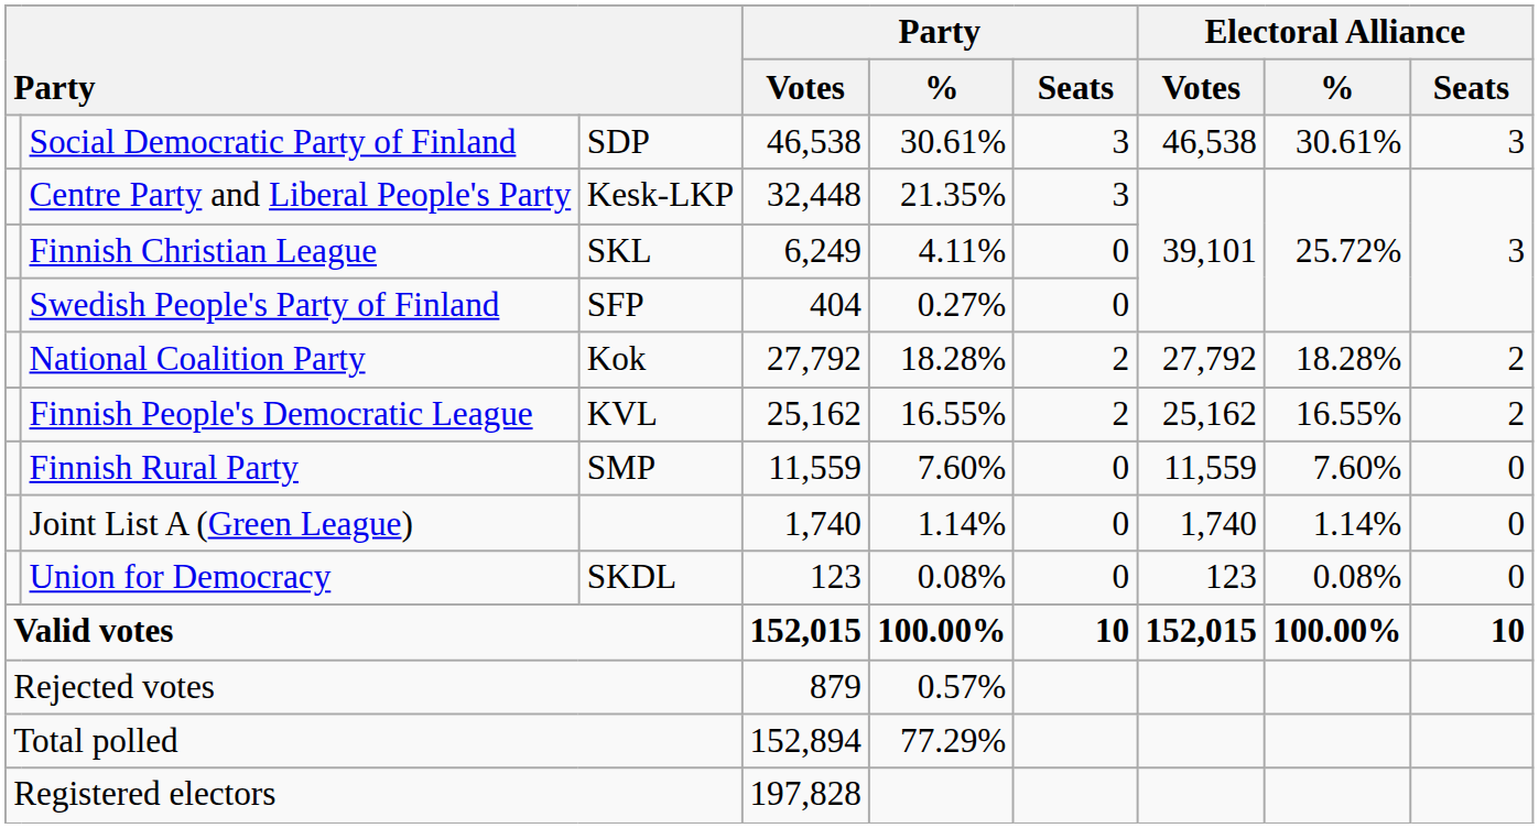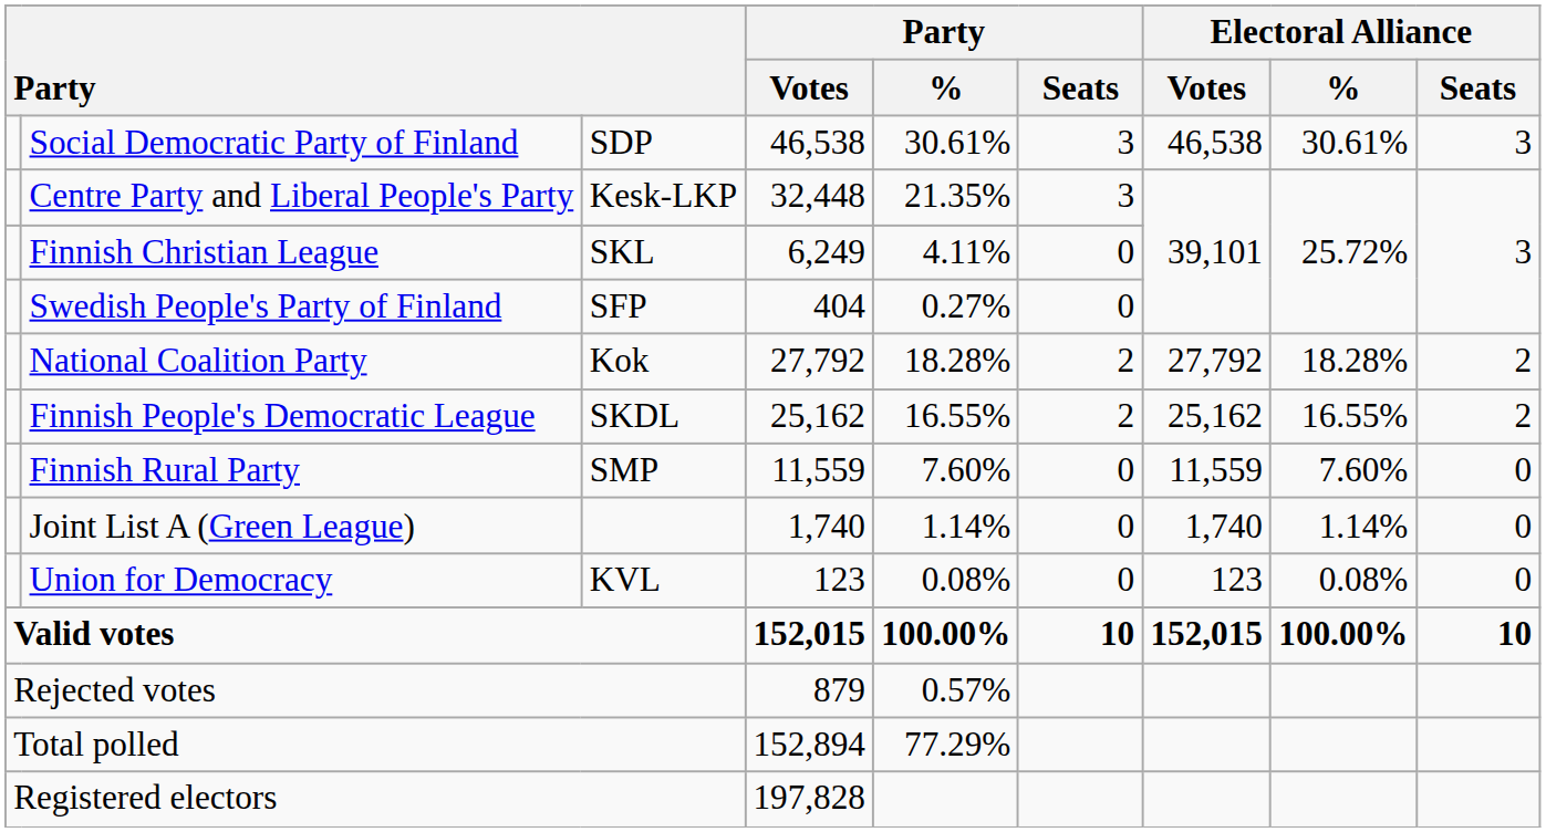 <table class="wikitable" border="1" style="text-align:right;">
 <tr>
 <th style="text-align:left;" valign=bottom rowspan=2 colspan=3>Party</th>
 <th colspan=3>Party</th>
 <th colspan=3>Electoral Alliance</th>
 </tr>
 <tr>
 <th align=center valign=bottom width="50">Votes</th>
 <th align=center valign=bottom width="50">%</th>
 <th align=center valign=bottom width="50">Seats</th>
 <th align=center valign=bottom width="50">Votes</th>
 <th align=center valign=bottom width="50">%</th>
 <th align=center valign=bottom width="50">Seats</th>
 </tr>
 <tr>
 <td></td>
 <td align=left style="white-space: nowrap;"><a href='#'>Social Democratic Party of Finland</a></td>
 <td align=left>SDP</td>
 <td>46,538</td>
 <td>30.61%</td>
 <td>3</td>
 <td>46,538</td>
 <td>30.61%</td>
 <td>3</td>
 </tr>
 <tr>
 <td></td>
 <td align=left><a href='#'>Centre Party</a> and <a href='#'>Liberal People's Party</a></td>
 <td align=left>Kesk-LKP</td>
 <td>32,448</td>
 <td>21.35%</td>
 <td>3</td>
 <td rowspan=3>39,101</td>
 <td rowspan=3>25.72%</td>
 <td rowspan=3>3</td>
 </tr>
 <tr>
 <td></td>
 <td align=left><a href='#'>Finnish Christian League</a></td>
 <td align=left>SKL</td>
 <td>6,249</td>
 <td>4.11%</td>
 <td>0</td>
 </tr>
 <tr>
 <td></td>
 <td align=left><a href='#'>Swedish People's Party of Finland</a></td>
 <td align=left>SFP</td>
 <td>404</td>
 <td>0.27%</td>
 <td>0</td>
 </tr>
 <tr>
 <td></td>
 <td align=left><a href='#'>National Coalition Party</a></td>
 <td align=left>Kok</td>
 <td>27,792</td>
 <td>18.28%</td>
 <td>2</td>
 <td>27,792</td>
 <td>18.28%</td>
 <td>2</td>
 </tr>
 <tr>
 <td></td>
 <td align=left><a href='#'>Finnish People's Democratic League</a></td>
-<td align=left>KVL</td>
+<td align=left>SKDL</td>
 <td>25,162</td>
 <td>16.55%</td>
 <td>2</td>
 <td>25,162</td>
 <td>16.55%</td>
 <td>2</td>
 </tr>
 <tr>
 <td></td>
 <td align=left><a href='#'>Finnish Rural Party</a></td>
 <td align=left>SMP</td>
 <td>11,559</td>
 <td>7.60%</td>
 <td>0</td>
 <td>11,559</td>
 <td>7.60%</td>
 <td>0</td>
 </tr>
 <tr>
 <td></td>
 <td align=left>Joint List A (<a href='#'>Green League</a>)</td>
 <td align=left></td>
 <td>1,740</td>
 <td>1.14%</td>
 <td>0</td>
 <td>1,740</td>
 <td>1.14%</td>
 <td>0</td>
 </tr>
 <tr>
 <td></td>
 <td align=left><a href='#'>Union for Democracy</a></td>
-<td align=left>SKDL</td>
+<td align=left>KVL</td>
 <td>123</td>
 <td>0.08%</td>
 <td>0</td>
 <td>123</td>
 <td>0.08%</td>
 <td>0</td>
 </tr>
 <tr style="font-weight:bold">
 <td align=left colspan=3>Valid votes</td>
 <td>152,015</td>
 <td>100.00%</td>
 <td>10</td>
 <td>152,015</td>
 <td>100.00%</td>
 <td>10</td>
 </tr>
 <tr>
 <td align=left colspan=3>Rejected votes</td>
 <td>879</td>
 <td>0.57%</td>
 <td></td>
 <td></td>
 <td></td>
 <td></td>
 </tr>
 <tr>
 <td align=left colspan=3>Total polled</td>
 <td>152,894</td>
 <td>77.29%</td>
 <td></td>
 <td></td>
 <td></td>
 <td></td>
 </tr>
 <tr>
 <td align=left colspan=3>Registered electors</td>
 <td>197,828</td>
 <td></td>
 <td></td>
 <td></td>
 <td></td>
 <td></td>
 </tr>
 </table>
